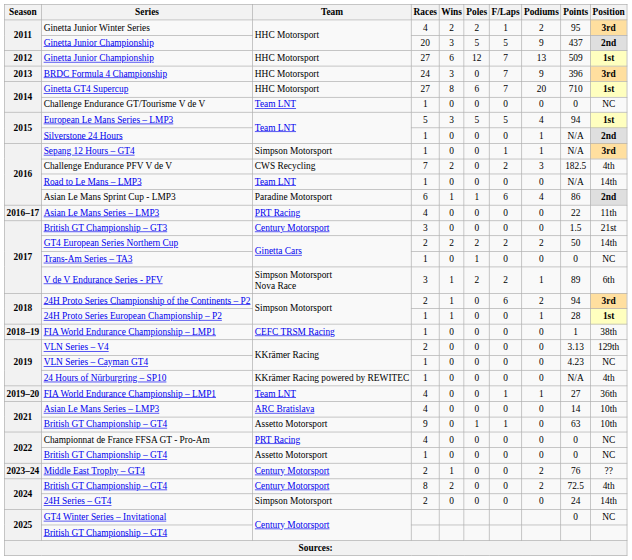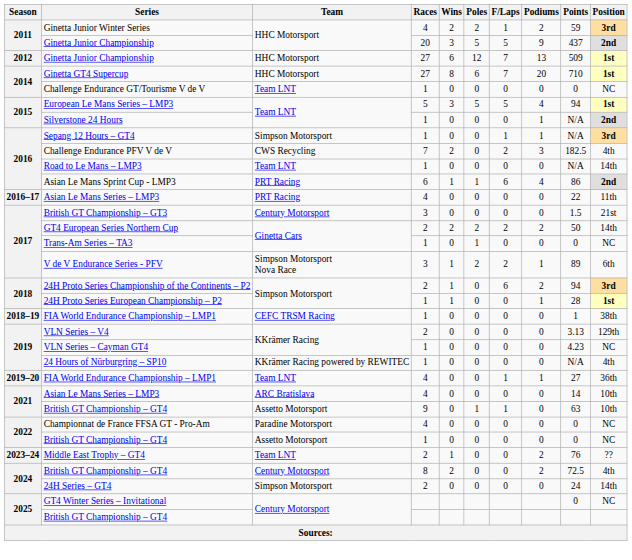 <table class="wikitable" style="font-size: 90%; text-align:center">
 <tr>
 <th>Season</th>
 <th>Series</th>
 <th>Team</th>
 <th>Races</th>
 <th>Wins</th>
 <th>Poles</th>
 <th>F/Laps</th>
 <th>Podiums</th>
 <th>Points</th>
 <th>Position</th>
 </tr>
 <tr>
 <th rowspan="2">2011</th>
 <td align=left>Ginetta Junior Winter Series</td>
 <td align=left rowspan="2">HHC Motorsport</td>
 <td>4</td>
 <td>2</td>
 <td>2</td>
 <td>1</td>
 <td>2</td>
-<td>95</td>
+<td>59</td>
 <td style="background:#ffdf9f"><strong>3rd</strong></td>
 </tr>
 <tr>
 <td align=left><a href='#'>Ginetta Junior Championship</a></td>
 <td>20</td>
 <td>3</td>
 <td>5</td>
 <td>5</td>
 <td>9</td>
 <td>437</td>
 <td style="background:#dfdfdf"><strong>2nd</strong></td>
 </tr>
 <tr>
 <th>2012</th>
 <td align=left><a href='#'>Ginetta Junior Championship</a></td>
 <td align=left>HHC Motorsport</td>
 <td>27</td>
 <td>6</td>
 <td>12</td>
 <td>7</td>
 <td>13</td>
 <td>509</td>
 <td style="background:#FFFFBF"><strong>1st</strong></td>
-</tr>
-<tr>
-<th>2013</th>
-<td align=left><a href='#'>BRDC Formula 4 Championship</a></td>
-<td align=left>HHC Motorsport</td>
-<td>24</td>
-<td>3</td>
-<td>0</td>
-<td>7</td>
-<td>9</td>
-<td>396</td>
-<td style="background:#ffdf9f"><strong>3rd</strong></td>
 </tr>
 <tr>
 <th rowspan="2">2014</th>
 <td align=left><a href='#'>Ginetta GT4 Supercup</a></td>
 <td align=left>HHC Motorsport</td>
 <td>27</td>
 <td>8</td>
 <td>6</td>
 <td>7</td>
 <td>20</td>
 <td>710</td>
 <td style="background:#FFFFBF"><strong>1st</strong></td>
 </tr>
 <tr>
 <td align=left>Challenge Endurance GT/Tourisme V de V</td>
 <td align=left><a href='#'>Team LNT</a></td>
 <td>1</td>
 <td>0</td>
 <td>0</td>
 <td>0</td>
 <td>0</td>
 <td>0</td>
 <td>NC</td>
 </tr>
 <tr>
 <th rowspan="2">2015</th>
 <td align=left><a href='#'>European Le Mans Series – LMP3</a></td>
 <td align=left rowspan="2"><a href='#'>Team LNT</a></td>
 <td>5</td>
 <td>3</td>
 <td>5</td>
 <td>5</td>
 <td>4</td>
 <td>94</td>
 <td style="background:#FFFFBF"><strong>1st</strong></td>
 </tr>
 <tr>
 <td align=left><a href='#'>Silverstone 24 Hours</a></td>
 <td>1</td>
 <td>0</td>
 <td>0</td>
 <td>0</td>
 <td>1</td>
 <td>N/A</td>
 <td style="background:#dfdfdf"><strong>2nd</strong></td>
 </tr>
 <tr>
 <th rowspan="4">2016</th>
 <td align=left><a href='#'>Sepang 12 Hours – GT4</a></td>
 <td align=left>Simpson Motorsport</td>
 <td>1</td>
 <td>0</td>
 <td>0</td>
 <td>1</td>
 <td>1</td>
 <td>N/A</td>
 <td style="background:#ffdf9f"><strong>3rd</strong></td>
 </tr>
 <tr>
 <td align=left>Challenge Endurance PFV V de V</td>
 <td align=left>CWS Recycling</td>
 <td>7</td>
 <td>2</td>
 <td>0</td>
 <td>2</td>
 <td>3</td>
 <td>182.5</td>
 <td>4th</td>
 </tr>
 <tr>
 <td align=left><a href='#'>Road to Le Mans – LMP3</a></td>
 <td align=left><a href='#'>Team LNT</a></td>
 <td>1</td>
 <td>0</td>
 <td>0</td>
 <td>0</td>
 <td>0</td>
 <td>N/A</td>
 <td>14th</td>
 </tr>
 <tr>
 <td align=left>Asian Le Mans Sprint Cup - LMP3</td>
-<td align=left>Paradine Motorsport</td>
+<td align=left><a href='#'>PRT Racing</a></td>
 <td>6</td>
 <td>1</td>
 <td>1</td>
 <td>6</td>
 <td>4</td>
 <td>86</td>
 <td style="background:#dfdfdf"><strong>2nd</strong></td>
 </tr>
 <tr>
 <th>2016–17</th>
 <td align=left><a href='#'>Asian Le Mans Series – LMP3</a></td>
 <td align=left><a href='#'>PRT Racing</a></td>
 <td>4</td>
 <td>0</td>
 <td>0</td>
 <td>0</td>
 <td>0</td>
 <td>22</td>
 <td>11th</td>
 </tr>
 <tr>
 <th rowspan="4">2017</th>
 <td align=left><a href='#'>British GT Championship – GT3</a></td>
 <td align=left><a href='#'>Century Motorsport</a></td>
 <td>3</td>
 <td>0</td>
 <td>0</td>
 <td>0</td>
 <td>0</td>
 <td>1.5</td>
 <td>21st</td>
 </tr>
 <tr>
 <td align=left><a href='#'>GT4 European Series Northern Cup</a></td>
 <td align=left rowspan="2"><a href='#'>Ginetta Cars</a></td>
 <td>2</td>
 <td>2</td>
 <td>2</td>
 <td>2</td>
 <td>2</td>
 <td>50</td>
 <td>14th</td>
 </tr>
 <tr>
 <td align=left><a href='#'>Trans-Am Series – TA3</a></td>
 <td>1</td>
 <td>0</td>
 <td>1</td>
 <td>0</td>
 <td>0</td>
 <td>0</td>
 <td>NC</td>
 </tr>
 <tr>
 <td align=left><a href='#'>V de V Endurance Series - PFV</a></td>
 <td align=left>Simpson Motorsport<br>Nova Race</td>
 <td>3</td>
 <td>1</td>
 <td>2</td>
 <td>2</td>
 <td>1</td>
 <td>89</td>
 <td>6th</td>
 </tr>
 <tr>
 <th rowspan="2">2018</th>
 <td align=left><a href='#'>24H Proto Series Championship of the Continents – P2</a></td>
 <td align=left rowspan="2">Simpson Motorsport</td>
 <td>2</td>
 <td>1</td>
 <td>0</td>
 <td>6</td>
 <td>2</td>
 <td>94</td>
 <td style="background:#ffdf9f"><strong>3rd</strong></td>
 </tr>
 <tr>
 <td align=left><a href='#'>24H Proto Series European Championship – P2</a></td>
 <td>1</td>
 <td>1</td>
 <td>0</td>
 <td>0</td>
 <td>1</td>
 <td>28</td>
 <td style="background:#FFFFBF"><strong>1st</strong></td>
 </tr>
 <tr>
 <th>2018–19</th>
 <td align=left><a href='#'>FIA World Endurance Championship – LMP1</a></td>
 <td align=left><a href='#'>CEFC TRSM Racing</a></td>
 <td>1</td>
 <td>0</td>
 <td>0</td>
 <td>0</td>
 <td>0</td>
 <td>1</td>
 <td>38th</td>
 </tr>
 <tr>
 <th rowspan="3">2019</th>
 <td align=left><a href='#'>VLN Series – V4</a></td>
 <td align=left rowspan="2">KKrämer Racing</td>
 <td>2</td>
 <td>0</td>
 <td>0</td>
 <td>0</td>
 <td>0</td>
 <td>3.13</td>
 <td>129th</td>
 </tr>
 <tr>
 <td align=left><a href='#'>VLN Series – Cayman GT4</a></td>
 <td>1</td>
 <td>0</td>
 <td>0</td>
 <td>0</td>
 <td>0</td>
 <td>4.23</td>
 <td>NC</td>
 </tr>
 <tr>
 <td align=left><a href='#'>24 Hours of Nürburgring – SP10</a></td>
 <td align=left>KKrämer Racing powered by REWITEC</td>
 <td>1</td>
 <td>0</td>
 <td>0</td>
 <td>0</td>
 <td>0</td>
 <td>N/A</td>
 <td>4th</td>
 </tr>
 <tr>
 <th>2019–20</th>
 <td align=left><a href='#'>FIA World Endurance Championship – LMP1</a></td>
 <td align=left><a href='#'>Team LNT</a></td>
 <td>4</td>
 <td>0</td>
 <td>0</td>
 <td>1</td>
 <td>1</td>
 <td>27</td>
 <td>36th</td>
 </tr>
 <tr>
 <th rowspan="2">2021</th>
 <td align=left><a href='#'>Asian Le Mans Series – LMP3</a></td>
 <td align=left><a href='#'>ARC Bratislava</a></td>
 <td>4</td>
 <td>0</td>
 <td>0</td>
 <td>0</td>
 <td>0</td>
 <td>14</td>
 <td>10th</td>
 </tr>
 <tr>
 <td align=left><a href='#'>British GT Championship – GT4</a></td>
 <td align=left>Assetto Motorsport</td>
 <td>9</td>
 <td>0</td>
 <td>1</td>
 <td>1</td>
 <td>0</td>
 <td>63</td>
 <td>10th</td>
 </tr>
 <tr>
 <th rowspan="2">2022</th>
 <td align=left>Championnat de France FFSA GT - Pro-Am</td>
-<td align=left><a href='#'>PRT Racing</a></td>
+<td align=left>Paradine Motorsport</td>
 <td>4</td>
 <td>0</td>
 <td>0</td>
 <td>0</td>
 <td>0</td>
 <td>0</td>
 <td>NC</td>
 </tr>
 <tr>
 <td align=left><a href='#'>British GT Championship – GT4</a></td>
 <td align=left>Assetto Motorsport</td>
 <td>1</td>
 <td>0</td>
 <td>0</td>
 <td>0</td>
 <td>0</td>
 <td>0</td>
 <td>NC</td>
 </tr>
 <tr>
 <th>2023–24</th>
 <td align=left><a href='#'>Middle East Trophy – GT4</a></td>
-<td align=left><a href='#'>Century Motorsport</a></td>
+<td align=left><a href='#'>Team LNT</a></td>
 <td>2</td>
 <td>1</td>
 <td>0</td>
 <td>0</td>
 <td>2</td>
 <td>76</td>
 <td>??</td>
 </tr>
 <tr>
 <th rowspan="2">2024</th>
 <td align=left><a href='#'>British GT Championship – GT4</a></td>
 <td align=left><a href='#'>Century Motorsport</a></td>
 <td>8</td>
 <td>2</td>
 <td>0</td>
 <td>0</td>
 <td>2</td>
 <td>72.5</td>
 <td>4th</td>
 </tr>
 <tr>
 <td align=left><a href='#'>24H Series – GT4</a></td>
 <td align=left>Simpson Motorsport</td>
 <td>2</td>
 <td>0</td>
 <td>0</td>
 <td>0</td>
 <td>0</td>
 <td>24</td>
 <td>14th</td>
 </tr>
 <tr>
 <th rowspan="2">2025</th>
 <td align=left><a href='#'>GT4 Winter Series – Invitational</a></td>
 <td align=left rowspan="2"><a href='#'>Century Motorsport</a></td>
 <td></td>
 <td></td>
 <td></td>
 <td></td>
 <td></td>
 <td>0</td>
 <td>NC</td>
 </tr>
 <tr>
 <td align=left><a href='#'>British GT Championship – GT4</a></td>
 <td></td>
 <td></td>
 <td></td>
 <td></td>
 <td></td>
 <td></td>
 <td></td>
 </tr>
 <tr>
 <th colspan="10">Sources:</th>
 </tr>
 </table>
